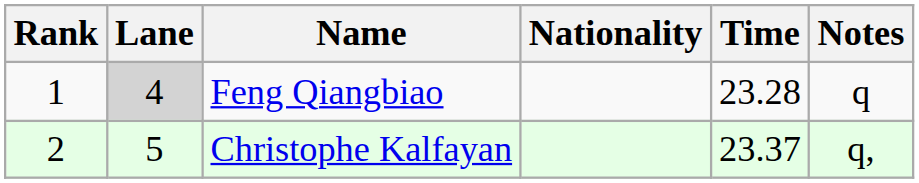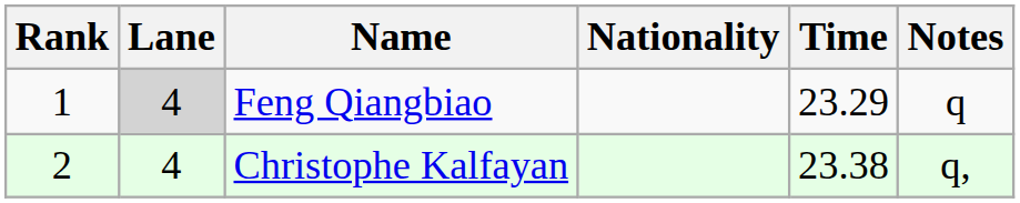 <table class="wikitable sortable" style="text-align:center">
 <tr>
 <th>Rank</th>
 <th>Lane</th>
 <th>Name</th>
 <th>Nationality</th>
 <th>Time</th>
 <th>Notes</th>
 </tr>
 <tr>
 <td>1</td>
 <td style="background: lightgrey;">4</td>
 <td align=left><a href='#'>Feng Qiangbiao</a></td>
 <td align=left></td>
-<td>23.28</td>
+<td>23.29</td>
 <td>q</td>
 </tr>
 <tr bgcolor=e5ffe5>
 <td>2</td>
-<td>5</td>
+<td>4</td>
 <td align=left><a href='#'>Christophe Kalfayan</a></td>
 <td align=left></td>
-<td>23.37</td>
+<td>23.38</td>
 <td>q, </td>
 </tr>
 </table>
